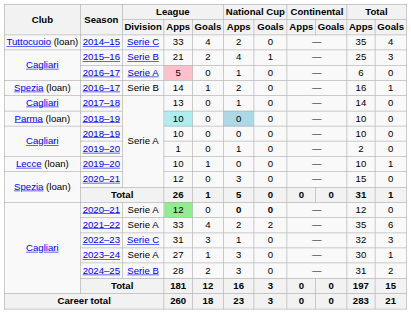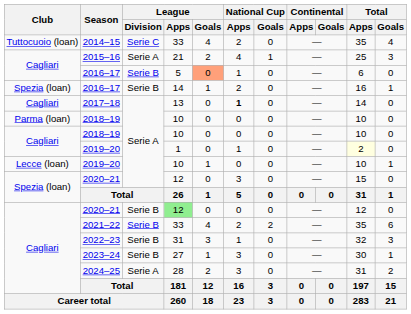 <table class="wikitable" style="text-align:center">
 <tr>
 <th rowspan="2">Club</th>
 <th rowspan="2">Season</th>
 <th colspan="3">League</th>
 <th colspan="2">National Cup</th>
 <th colspan="2">Continental</th>
 <th colspan="2">Total</th>
 </tr>
 <tr>
 <th>Division</th>
 <th>Apps</th>
 <th>Goals</th>
 <th>Apps</th>
 <th>Goals</th>
 <th>Apps</th>
 <th>Goals</th>
 <th>Apps</th>
 <th>Goals</th>
 </tr>
 <tr>
 <td><a href='#'>Tuttocuoio</a> (loan)</td>
 <td><a href='#'>2014–15</a></td>
 <td><a href='#'>Serie C</a></td>
 <td>33</td>
 <td>4</td>
 <td>2</td>
 <td>0</td>
 <td colspan="2">—</td>
 <td>35</td>
 <td>4</td>
 </tr>
 <tr>
 <td rowspan="2"><a href='#'>Cagliari</a></td>
 <td><a href='#'>2015–16</a></td>
-<td><a href='#'>Serie B</a></td>
+<td>Serie A</td>
 <td>21</td>
 <td>2</td>
 <td>4</td>
 <td>1</td>
 <td colspan="2">—</td>
 <td>25</td>
 <td>3</td>
 </tr>
 <tr>
 <td><a href='#'>2016–17</a></td>
-<td><a href='#'>Serie A</a></td>
-<td style="background: pink;">5</td>
-<td>0</td>
+<td><a href='#'>Serie B</a></td>
+<td>5</td>
+<td style="background: lightsalmon;">0</td>
 <td>1</td>
 <td>0</td>
 <td colspan="2">—</td>
 <td>6</td>
 <td>0</td>
 </tr>
 <tr>
 <td><a href='#'>Spezia</a> (loan)</td>
 <td><a href='#'>2016–17</a></td>
 <td>Serie B</td>
 <td>14</td>
 <td>1</td>
 <td>2</td>
 <td>0</td>
 <td colspan="2">—</td>
 <td>16</td>
 <td>1</td>
 </tr>
 <tr>
 <td><a href='#'>Cagliari</a></td>
 <td><a href='#'>2017–18</a></td>
 <td rowspan="6">Serie A</td>
 <td>13</td>
 <td>0</td>
-<td>1</td>
+<td><strong>1</strong></td>
 <td>0</td>
 <td colspan="2">—</td>
 <td>14</td>
 <td>0</td>
 </tr>
 <tr>
 <td><a href='#'>Parma</a> (loan)</td>
 <td><a href='#'>2018–19</a></td>
-<td style="background: paleturquoise;">10</td>
+<td>10</td>
 <td>0</td>
-<td style="background: lightblue;">0</td>
+<td>0</td>
 <td>0</td>
 <td colspan="2">—</td>
 <td>10</td>
 <td>0</td>
 </tr>
 <tr>
 <td rowspan="2"><a href='#'>Cagliari</a></td>
 <td><a href='#'>2018–19</a></td>
 <td>10</td>
 <td>0</td>
 <td>0</td>
 <td>0</td>
 <td colspan="2">—</td>
 <td>10</td>
 <td>0</td>
 </tr>
 <tr>
 <td><a href='#'>2019–20</a></td>
 <td>1</td>
 <td>0</td>
 <td>1</td>
 <td>0</td>
 <td colspan="2">—</td>
-<td>2</td>
+<td style="background: lightyellow;">2</td>
 <td>0</td>
 </tr>
 <tr>
 <td><a href='#'>Lecce</a> (loan)</td>
 <td><a href='#'>2019–20</a></td>
 <td>10</td>
 <td>1</td>
 <td>0</td>
 <td>0</td>
 <td colspan="2">—</td>
 <td>10</td>
 <td>1</td>
 </tr>
 <tr>
 <td rowspan="2"><a href='#'>Spezia</a> (loan)</td>
 <td><a href='#'>2020–21</a></td>
 <td>12</td>
 <td>0</td>
 <td>3</td>
 <td>0</td>
 <td colspan="2">—</td>
 <td>15</td>
 <td>0</td>
 </tr>
 <tr>
 <th colspan="2">Total</th>
 <th>26</th>
 <th>1</th>
 <th>5</th>
 <th>0</th>
 <th>0</th>
 <th>0</th>
 <th>31</th>
 <th>1</th>
 </tr>
 <tr>
 <td rowspan="6"><a href='#'>Cagliari</a></td>
 <td><a href='#'>2020–21</a></td>
-<td>Serie A</td>
+<td>Serie B</td>
 <td style="background: lightgreen;">12</td>
 <td>0</td>
-<td><strong>0</strong></td>
-<td><strong>0</strong></td>
+<td>0</td>
+<td>0</td>
 <td colspan="2">—</td>
 <td>12</td>
 <td>0</td>
 </tr>
 <tr>
 <td><a href='#'>2021–22</a></td>
-<td>Serie A</td>
+<td><a href='#'>Serie B</a></td>
 <td>33</td>
 <td>4</td>
 <td>2</td>
 <td>2</td>
 <td colspan="2">—</td>
 <td>35</td>
 <td>6</td>
 </tr>
 <tr>
 <td><a href='#'>2022–23</a></td>
-<td><a href='#'>Serie C</a></td>
+<td>Serie B</td>
 <td>31</td>
 <td>3</td>
 <td>1</td>
 <td>0</td>
 <td colspan="2">—</td>
 <td>32</td>
 <td>3</td>
 </tr>
 <tr>
 <td><a href='#'>2023–24</a></td>
-<td>Serie A</td>
+<td>Serie B</td>
 <td>27</td>
 <td>1</td>
 <td>3</td>
 <td>0</td>
 <td colspan="2">—</td>
 <td>30</td>
 <td>1</td>
 </tr>
 <tr>
 <td><a href='#'>2024–25</a></td>
-<td><a href='#'>Serie B</a></td>
+<td>Serie A</td>
 <td>28</td>
 <td>2</td>
 <td>3</td>
 <td>0</td>
 <td colspan="2">—</td>
 <td>31</td>
 <td>2</td>
 </tr>
 <tr>
 <th colspan="2">Total</th>
 <th>181</th>
 <th>12</th>
 <th>16</th>
 <th>3</th>
 <th>0</th>
 <th>0</th>
 <th>197</th>
 <th>15</th>
 </tr>
 <tr>
 <th colspan="3">Career total</th>
 <th>260</th>
 <th>18</th>
 <th>23</th>
 <th>3</th>
 <th>0</th>
 <th>0</th>
 <th>283</th>
 <th>21</th>
 </tr>
 </table>
